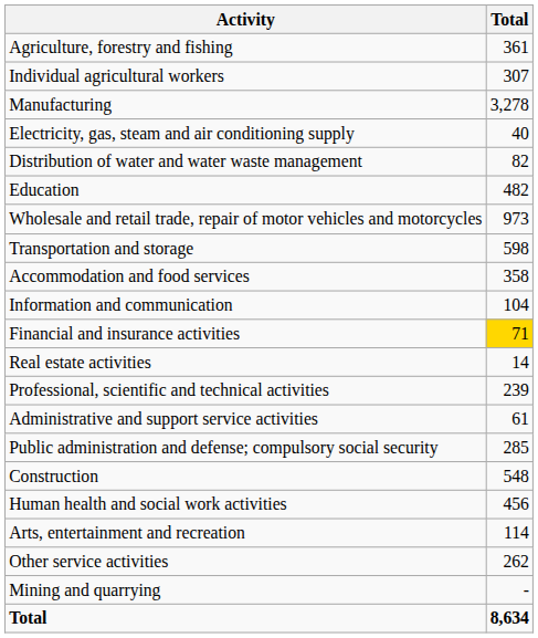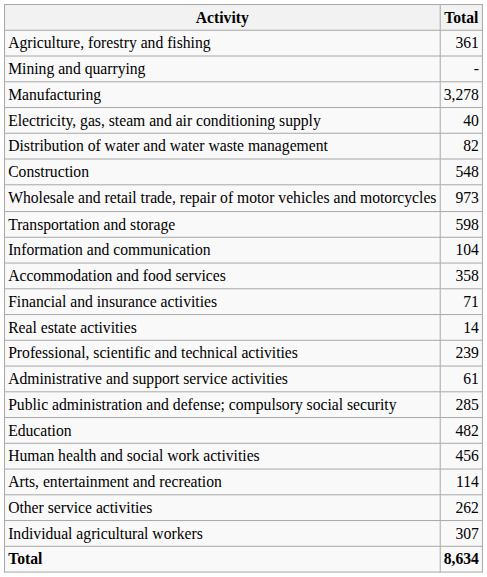 <table class="wikitable sortable" style="font-size:95%;">
 <tr>
 <th>Activity</th>
 <th>Total</th>
 </tr>
 <tr>
 <td>Agriculture, forestry and fishing</td>
 <td align="right">361</td>
 </tr>
 <tr>
-<td>Individual agricultural workers</td>
-<td align="right">307</td>
+<td>Mining and quarrying</td>
+<td align="right">-</td>
 </tr>
 <tr>
 <td>Manufacturing</td>
 <td align="right">3,278</td>
 </tr>
 <tr>
 <td>Electricity, gas, steam and air conditioning supply</td>
 <td align="right">40</td>
 </tr>
 <tr>
 <td>Distribution of water and water waste management</td>
 <td align="right">82</td>
 </tr>
 <tr>
-<td>Education</td>
-<td align="right">482</td>
+<td>Construction</td>
+<td align="right">548</td>
 </tr>
 <tr>
 <td>Wholesale and retail trade, repair of motor vehicles and motorcycles</td>
 <td align="right">973</td>
 </tr>
 <tr>
 <td>Transportation and storage</td>
 <td align="right">598</td>
 </tr>
 <tr>
+<td>Information and communication</td>
+<td align="right">104</td>
+</tr>
+<tr>
 <td>Accommodation and food services</td>
 <td align="right">358</td>
 </tr>
 <tr>
-<td>Information and communication</td>
-<td align="right">104</td>
-</tr>
-<tr>
 <td>Financial and insurance activities</td>
-<td align="right" style="background: gold;">71</td>
+<td align="right">71</td>
 </tr>
 <tr>
 <td>Real estate activities</td>
 <td align="right">14</td>
 </tr>
 <tr>
 <td>Professional, scientific and technical activities</td>
 <td align="right">239</td>
 </tr>
 <tr>
 <td>Administrative and support service activities</td>
 <td align="right">61</td>
 </tr>
 <tr>
 <td>Public administration and defense; compulsory social security</td>
 <td align="right">285</td>
 </tr>
 <tr>
-<td>Construction</td>
-<td align="right">548</td>
+<td>Education</td>
+<td align="right">482</td>
 </tr>
 <tr>
 <td>Human health and social work activities</td>
 <td align="right">456</td>
 </tr>
 <tr>
 <td>Arts, entertainment and recreation</td>
 <td align="right">114</td>
 </tr>
 <tr>
 <td>Other service activities</td>
 <td align="right">262</td>
 </tr>
 <tr>
-<td>Mining and quarrying</td>
-<td align="right">-</td>
+<td>Individual agricultural workers</td>
+<td align="right">307</td>
 </tr>
 <tr class="sortbottom">
 <td><strong>Total</strong></td>
 <td align="right"><strong>8,634</strong></td>
 </tr>
 </table>
